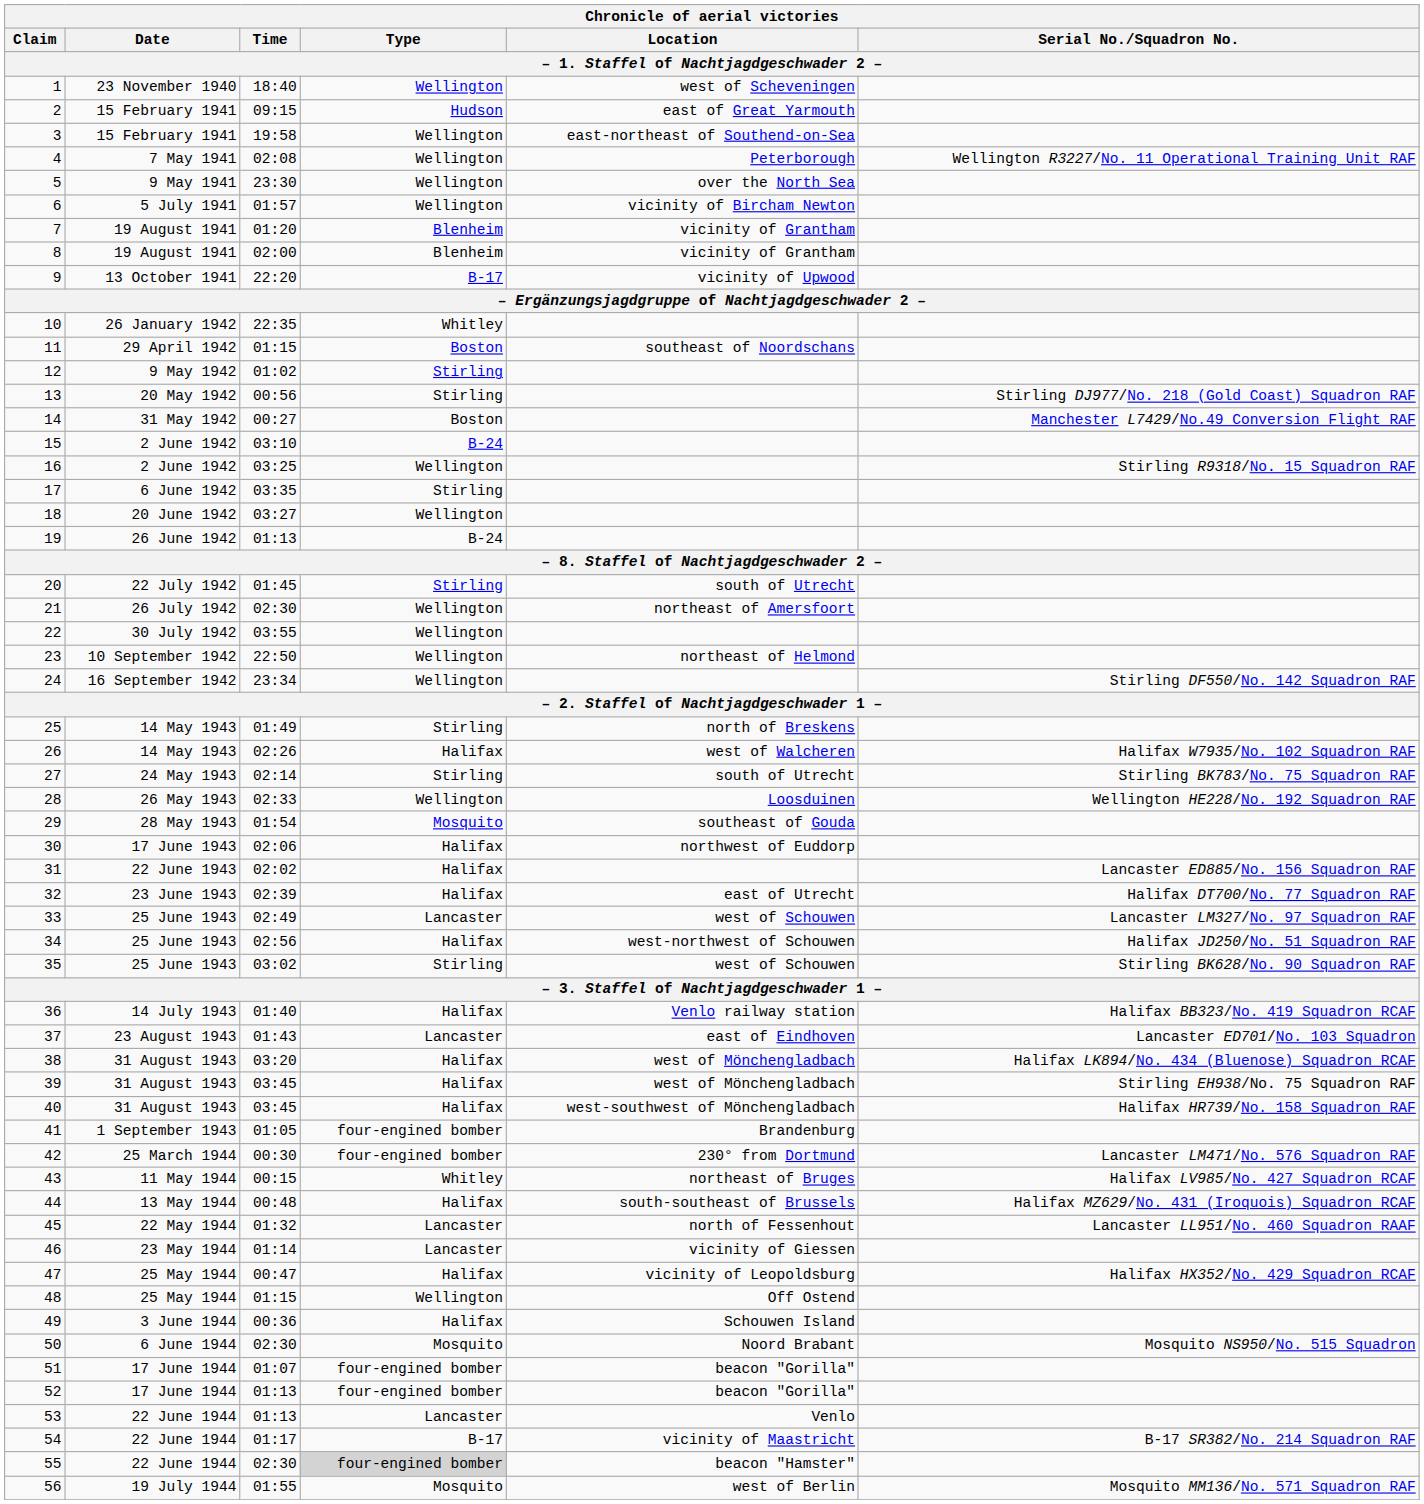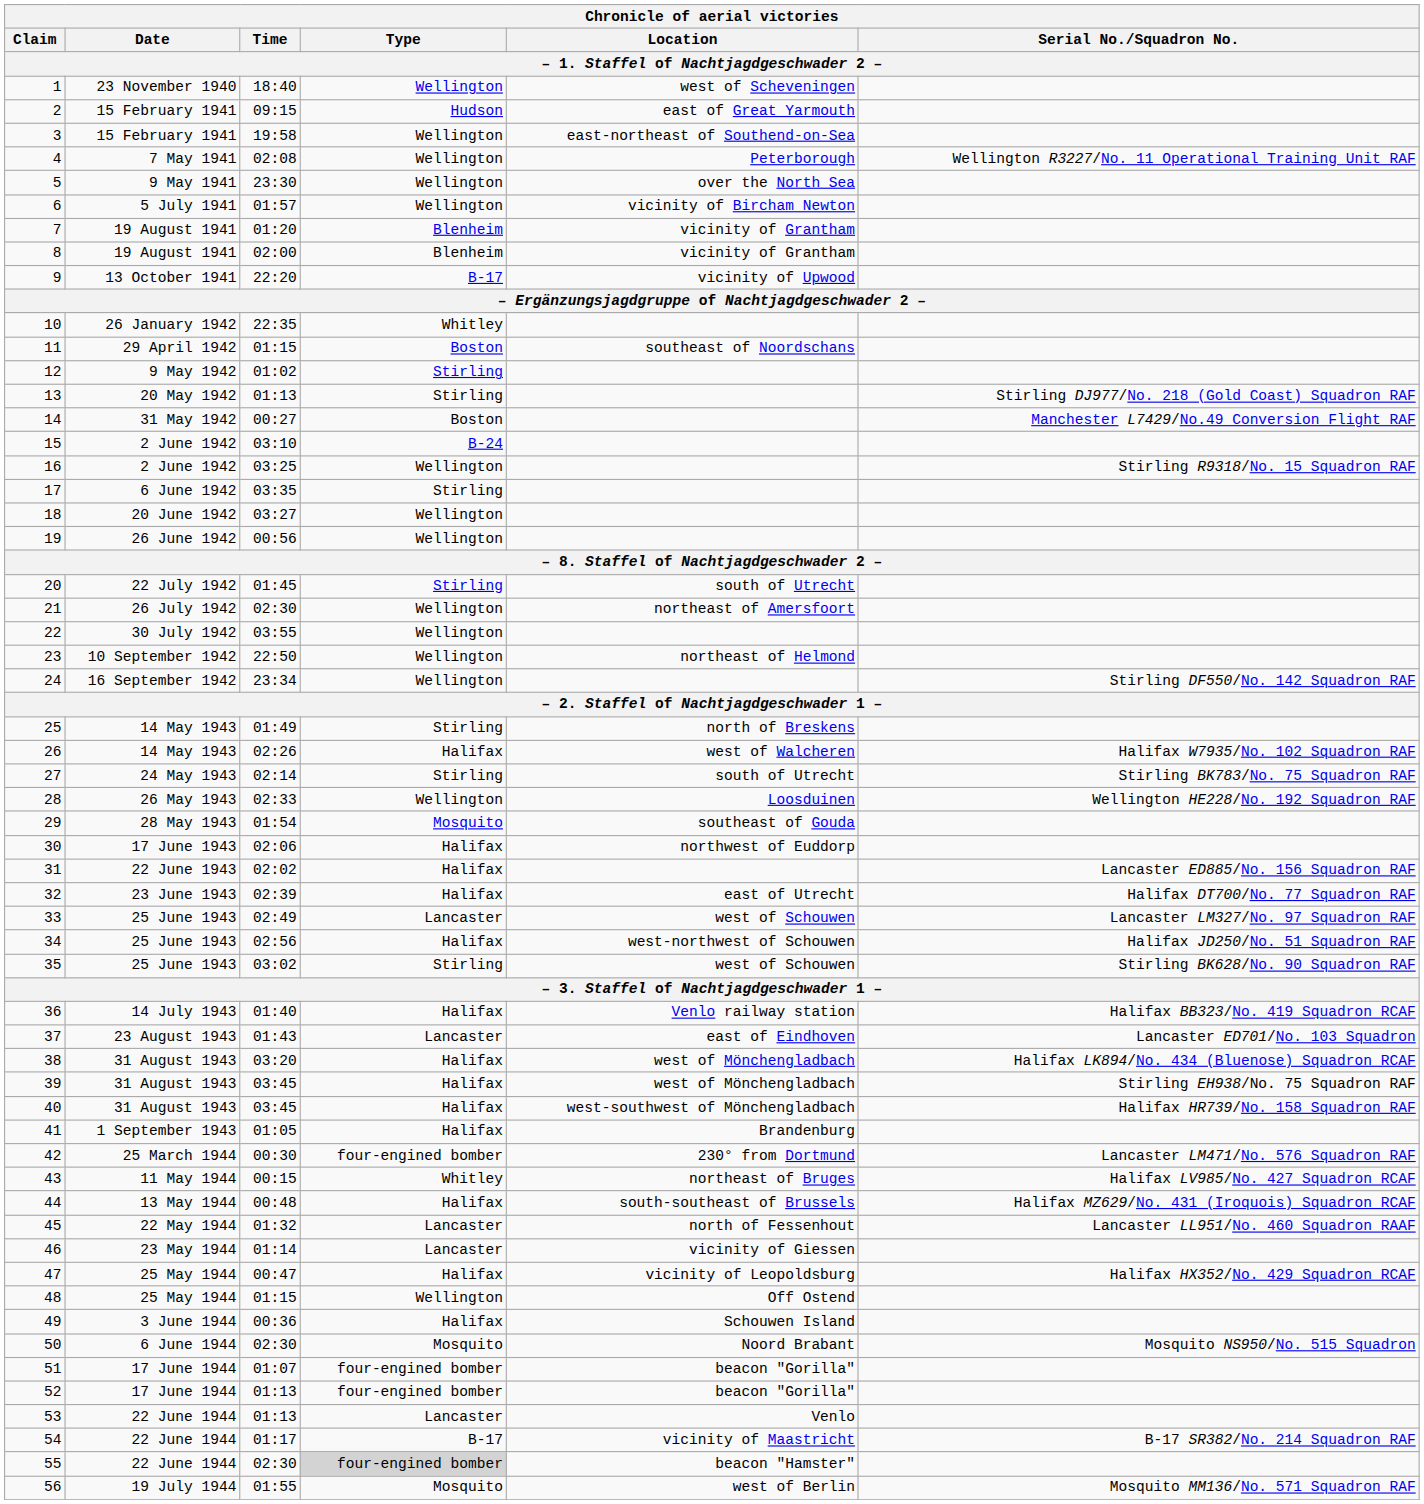 <table class="wikitable plainrowheaders collapsible" style="margin-left: auto; margin-right: auto; border: none; text-align:right; width: 100%;">
 <tr>
 <th colspan="6">Chronicle of aerial victories</th>
 </tr>
 <tr>
 <th scope="col">Claim</th>
 <th scope="col" style="width:150px">Date</th>
 <th scope="col">Time</th>
 <th scope="col">Type</th>
 <th scope="col">Location</th>
 <th scope="col">Serial No./Squadron No.</th>
 </tr>
 <tr>
 <th colspan="6">– 1. <em>Staffel</em> of <em>Nachtjagdgeschwader</em> 2 –</th>
 </tr>
 <tr>
 <td>1</td>
 <td>23 November 1940</td>
 <td>18:40</td>
 <td><a href='#'>Wellington</a></td>
 <td> west of <a href='#'>Scheveningen</a></td>
 <td></td>
 </tr>
 <tr>
 <td>2</td>
 <td>15 February 1941</td>
 <td>09:15</td>
 <td><a href='#'>Hudson</a></td>
 <td> east of <a href='#'>Great Yarmouth</a></td>
 <td></td>
 </tr>
 <tr>
 <td>3</td>
 <td>15 February 1941</td>
 <td>19:58</td>
 <td>Wellington</td>
 <td> east-northeast of <a href='#'>Southend-on-Sea</a></td>
 <td></td>
 </tr>
 <tr>
 <td>4</td>
 <td>7 May 1941</td>
 <td>02:08</td>
 <td>Wellington</td>
 <td><a href='#'>Peterborough</a></td>
 <td>Wellington <em>R3227</em>/<a href='#'>No. 11 Operational Training Unit RAF</a></td>
 </tr>
 <tr>
 <td>5</td>
 <td>9 May 1941</td>
 <td>23:30</td>
 <td>Wellington</td>
 <td>over the <a href='#'>North Sea</a></td>
 <td></td>
 </tr>
 <tr>
 <td>6</td>
 <td>5 July 1941</td>
 <td>01:57</td>
 <td>Wellington</td>
 <td>vicinity of <a href='#'>Bircham Newton</a></td>
 <td></td>
 </tr>
 <tr>
 <td>7</td>
 <td>19 August 1941</td>
 <td>01:20</td>
 <td><a href='#'>Blenheim</a></td>
 <td>vicinity of <a href='#'>Grantham</a></td>
 <td></td>
 </tr>
 <tr>
 <td>8</td>
 <td>19 August 1941</td>
 <td>02:00</td>
 <td>Blenheim</td>
 <td>vicinity of Grantham</td>
 <td></td>
 </tr>
 <tr>
 <td>9</td>
 <td>13 October 1941</td>
 <td>22:20</td>
 <td><a href='#'>B-17</a></td>
 <td>vicinity of <a href='#'>Upwood</a></td>
 <td></td>
 </tr>
 <tr>
 <th colspan="6">– <em>Ergänzungsjagdgruppe</em> of <em>Nachtjagdgeschwader</em> 2 –</th>
 </tr>
 <tr>
 <td>10</td>
 <td>26 January 1942</td>
 <td>22:35</td>
 <td>Whitley</td>
 <td></td>
 <td></td>
 </tr>
 <tr>
 <td>11</td>
 <td>29 April 1942</td>
 <td>01:15</td>
 <td><a href='#'>Boston</a></td>
 <td> southeast of <a href='#'>Noordschans</a></td>
 <td></td>
 </tr>
 <tr>
 <td>12</td>
 <td>9 May 1942</td>
 <td>01:02</td>
 <td><a href='#'>Stirling</a></td>
 <td></td>
 <td></td>
 </tr>
 <tr>
 <td>13</td>
 <td>20 May 1942</td>
-<td>00:56</td>
+<td>01:13</td>
 <td>Stirling</td>
 <td></td>
 <td>Stirling <em>DJ977</em>/<a href='#'>No. 218 (Gold Coast) Squadron RAF</a></td>
 </tr>
 <tr>
 <td>14</td>
 <td>31 May 1942</td>
 <td>00:27</td>
 <td>Boston</td>
 <td></td>
 <td><a href='#'>Manchester</a> <em>L7429</em>/<a href='#'>No.49 Conversion Flight RAF</a></td>
 </tr>
 <tr>
 <td>15</td>
 <td>2 June 1942</td>
 <td>03:10</td>
 <td><a href='#'>B-24</a></td>
 <td></td>
 <td></td>
 </tr>
 <tr>
 <td>16</td>
 <td>2 June 1942</td>
 <td>03:25</td>
 <td>Wellington</td>
 <td></td>
 <td>Stirling <em>R9318</em>/<a href='#'>No. 15 Squadron RAF</a></td>
 </tr>
 <tr>
 <td>17</td>
 <td>6 June 1942</td>
 <td>03:35</td>
 <td>Stirling</td>
 <td></td>
 <td></td>
 </tr>
 <tr>
 <td>18</td>
 <td>20 June 1942</td>
 <td>03:27</td>
 <td>Wellington</td>
 <td></td>
 <td></td>
 </tr>
 <tr>
 <td>19</td>
 <td>26 June 1942</td>
-<td>01:13</td>
-<td>B-24</td>
+<td>00:56</td>
+<td>Wellington</td>
 <td></td>
 <td></td>
 </tr>
 <tr>
 <th colspan="6">– 8. <em>Staffel</em> of <em>Nachtjagdgeschwader</em> 2 –</th>
 </tr>
 <tr>
 <td>20</td>
 <td>22 July 1942</td>
 <td>01:45</td>
 <td><a href='#'>Stirling</a></td>
 <td> south of <a href='#'>Utrecht</a></td>
 <td></td>
 </tr>
 <tr>
 <td>21</td>
 <td>26 July 1942</td>
 <td>02:30</td>
 <td>Wellington</td>
 <td>northeast of <a href='#'>Amersfoort</a></td>
 <td></td>
 </tr>
 <tr>
 <td>22</td>
 <td>30 July 1942</td>
 <td>03:55</td>
 <td>Wellington</td>
 <td></td>
 <td></td>
 </tr>
 <tr>
 <td>23</td>
 <td>10 September 1942</td>
 <td>22:50</td>
 <td>Wellington</td>
 <td> northeast of <a href='#'>Helmond</a></td>
 <td></td>
 </tr>
 <tr>
 <td>24</td>
 <td>16 September 1942</td>
 <td>23:34</td>
 <td>Wellington</td>
 <td></td>
 <td>Stirling <em>DF550</em>/<a href='#'>No. 142 Squadron RAF</a></td>
 </tr>
 <tr>
 <th colspan="6">– 2. <em>Staffel</em> of <em>Nachtjagdgeschwader</em> 1 –</th>
 </tr>
 <tr>
 <td>25</td>
 <td>14 May 1943</td>
 <td>01:49</td>
 <td>Stirling</td>
 <td> north of <a href='#'>Breskens</a></td>
 <td></td>
 </tr>
 <tr>
 <td>26</td>
 <td>14 May 1943</td>
 <td>02:26</td>
 <td>Halifax</td>
 <td> west of <a href='#'>Walcheren</a></td>
 <td>Halifax <em>W7935</em>/<a href='#'>No. 102 Squadron RAF</a></td>
 </tr>
 <tr>
 <td>27</td>
 <td>24 May 1943</td>
 <td>02:14</td>
 <td>Stirling</td>
 <td> south of Utrecht</td>
 <td>Stirling <em>BK783</em>/<a href='#'>No. 75 Squadron RAF</a></td>
 </tr>
 <tr>
 <td>28</td>
 <td>26 May 1943</td>
 <td>02:33</td>
 <td>Wellington</td>
 <td><a href='#'>Loosduinen</a></td>
 <td>Wellington <em>HE228</em>/<a href='#'>No. 192 Squadron RAF</a></td>
 </tr>
 <tr>
 <td>29</td>
 <td>28 May 1943</td>
 <td>01:54</td>
 <td><a href='#'>Mosquito</a></td>
 <td> southeast of <a href='#'>Gouda</a></td>
 <td></td>
 </tr>
 <tr>
 <td>30</td>
 <td>17 June 1943</td>
 <td>02:06</td>
 <td>Halifax</td>
 <td> northwest of Euddorp</td>
 <td></td>
 </tr>
 <tr>
 <td>31</td>
 <td>22 June 1943</td>
 <td>02:02</td>
 <td>Halifax</td>
 <td></td>
 <td>Lancaster <em>ED885</em>/<a href='#'>No. 156 Squadron RAF</a></td>
 </tr>
 <tr>
 <td>32</td>
 <td>23 June 1943</td>
 <td>02:39</td>
 <td>Halifax</td>
 <td> east of Utrecht</td>
 <td>Halifax <em>DT700</em>/<a href='#'>No. 77 Squadron RAF</a></td>
 </tr>
 <tr>
 <td>33</td>
 <td>25 June 1943</td>
 <td>02:49</td>
 <td>Lancaster</td>
 <td> west of <a href='#'>Schouwen</a></td>
 <td>Lancaster <em>LM327</em>/<a href='#'>No. 97 Squadron RAF</a></td>
 </tr>
 <tr>
 <td>34</td>
 <td>25 June 1943</td>
 <td>02:56</td>
 <td>Halifax</td>
 <td> west-northwest of Schouwen</td>
 <td>Halifax <em>JD250</em>/<a href='#'>No. 51 Squadron RAF</a></td>
 </tr>
 <tr>
 <td>35</td>
 <td>25 June 1943</td>
 <td>03:02</td>
 <td>Stirling</td>
 <td> west of Schouwen</td>
 <td>Stirling <em>BK628</em>/<a href='#'>No. 90 Squadron RAF</a></td>
 </tr>
 <tr>
 <th colspan="6">– 3. <em>Staffel</em> of <em>Nachtjagdgeschwader</em> 1 –</th>
 </tr>
 <tr>
 <td>36</td>
 <td>14 July 1943</td>
 <td>01:40</td>
 <td>Halifax</td>
 <td><a href='#'>Venlo</a> railway station</td>
 <td>Halifax <em>BB323</em>/<a href='#'>No. 419 Squadron RCAF</a></td>
 </tr>
 <tr>
 <td>37</td>
 <td>23 August 1943</td>
 <td>01:43</td>
 <td>Lancaster</td>
 <td> east of <a href='#'>Eindhoven</a></td>
 <td>Lancaster <em>ED701</em>/<a href='#'>No. 103 Squadron</a></td>
 </tr>
 <tr>
 <td>38</td>
 <td>31 August 1943</td>
 <td>03:20</td>
 <td>Halifax</td>
 <td> west of <a href='#'>Mönchengladbach</a></td>
 <td>Halifax <em>LK894</em>/<a href='#'>No. 434 (Bluenose) Squadron RCAF</a></td>
 </tr>
 <tr>
 <td>39</td>
 <td>31 August 1943</td>
 <td>03:45</td>
 <td>Halifax</td>
 <td>west of Mönchengladbach</td>
 <td>Stirling <em>EH938</em>/No. 75 Squadron RAF</td>
 </tr>
 <tr>
 <td>40</td>
 <td>31 August 1943</td>
 <td>03:45</td>
 <td>Halifax</td>
 <td> west-southwest of Mönchengladbach</td>
 <td>Halifax <em>HR739</em>/<a href='#'>No. 158 Squadron RAF</a></td>
 </tr>
 <tr>
 <td>41</td>
 <td>1 September 1943</td>
 <td>01:05</td>
-<td>four-engined bomber</td>
+<td>Halifax</td>
 <td>Brandenburg</td>
 <td></td>
 </tr>
 <tr>
 <td>42</td>
 <td>25 March 1944</td>
 <td>00:30</td>
 <td>four-engined bomber</td>
 <td>230° from <a href='#'>Dortmund</a></td>
 <td>Lancaster <em>LM471</em>/<a href='#'>No. 576 Squadron RAF</a></td>
 </tr>
 <tr>
 <td>43</td>
 <td>11 May 1944</td>
 <td>00:15</td>
 <td>Whitley</td>
 <td> northeast of <a href='#'>Bruges</a></td>
 <td>Halifax <em>LV985</em>/<a href='#'>No. 427 Squadron RCAF</a></td>
 </tr>
 <tr>
 <td>44</td>
 <td>13 May 1944</td>
 <td>00:48</td>
 <td>Halifax</td>
 <td> south-southeast of <a href='#'>Brussels</a></td>
 <td>Halifax <em>MZ629</em>/<a href='#'>No. 431 (Iroquois) Squadron RCAF</a></td>
 </tr>
 <tr>
 <td>45</td>
 <td>22 May 1944</td>
 <td>01:32</td>
 <td>Lancaster</td>
 <td>north of Fessenhout</td>
 <td>Lancaster <em>LL951</em>/<a href='#'>No. 460 Squadron RAAF</a></td>
 </tr>
 <tr>
 <td>46</td>
 <td>23 May 1944</td>
 <td>01:14</td>
 <td>Lancaster</td>
 <td>vicinity of Giessen</td>
 <td></td>
 </tr>
 <tr>
 <td>47</td>
 <td>25 May 1944</td>
 <td>00:47</td>
 <td>Halifax</td>
 <td>vicinity of Leopoldsburg</td>
 <td>Halifax <em>HX352</em>/<a href='#'>No. 429 Squadron RCAF</a></td>
 </tr>
 <tr>
 <td>48</td>
 <td>25 May 1944</td>
 <td>01:15</td>
 <td>Wellington</td>
 <td>Off Ostend</td>
 <td></td>
 </tr>
 <tr>
 <td>49</td>
 <td>3 June 1944</td>
 <td>00:36</td>
 <td>Halifax</td>
 <td>Schouwen Island</td>
 <td></td>
 </tr>
 <tr>
 <td>50</td>
 <td>6 June 1944</td>
 <td>02:30</td>
 <td>Mosquito</td>
 <td>Noord Brabant</td>
 <td>Mosquito <em>NS950</em>/<a href='#'>No. 515 Squadron</a></td>
 </tr>
 <tr>
 <td>51</td>
 <td>17 June 1944</td>
 <td>01:07</td>
 <td>four-engined bomber</td>
 <td>beacon "Gorilla"</td>
 <td></td>
 </tr>
 <tr>
 <td>52</td>
 <td>17 June 1944</td>
 <td>01:13</td>
 <td>four-engined bomber</td>
 <td>beacon "Gorilla"</td>
 <td></td>
 </tr>
 <tr>
 <td>53</td>
 <td>22 June 1944</td>
 <td>01:13</td>
 <td>Lancaster</td>
 <td>Venlo</td>
 <td></td>
 </tr>
 <tr>
 <td>54</td>
 <td>22 June 1944</td>
 <td>01:17</td>
 <td>B-17</td>
 <td>vicinity of <a href='#'>Maastricht</a></td>
 <td>B-17 <em>SR382</em>/<a href='#'>No. 214 Squadron RAF</a></td>
 </tr>
 <tr>
 <td>55</td>
 <td>22 June 1944</td>
 <td>02:30</td>
 <td style="background: lightgrey;">four-engined bomber</td>
 <td>beacon "Hamster"</td>
 <td></td>
 </tr>
 <tr>
 <td>56</td>
 <td>19 July 1944</td>
 <td>01:55</td>
 <td>Mosquito</td>
 <td> west of Berlin</td>
 <td>Mosquito <em>MM136</em>/<a href='#'>No. 571 Squadron RAF</a></td>
 </tr>
 </table>
